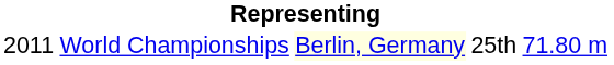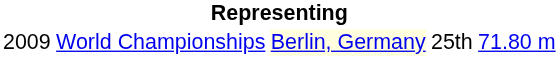 <table>
 <tr>
 <th colspan="5">Representing </th>
 </tr>
 <tr>
-<td>2011</td>
+<td>2009</td>
 <td><a href='#'>World Championships</a></td>
 <td style="background: lightyellow;"><a href='#'>Berlin, Germany</a></td>
 <td>25th</td>
 <td><a href='#'>71.80 m</a></td>
 </tr>
 </table>
